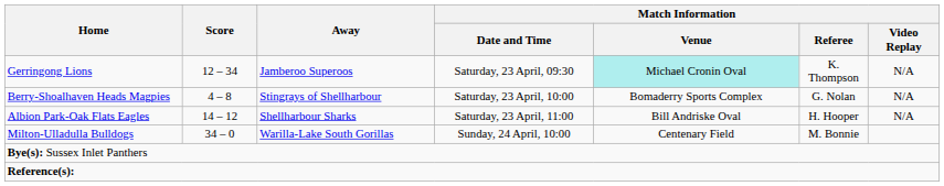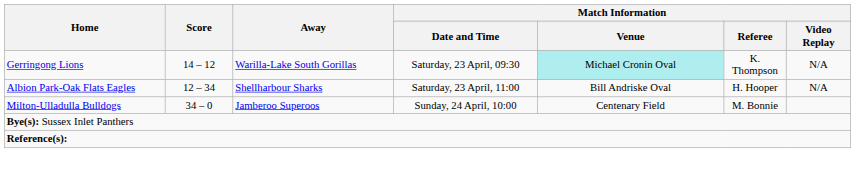 <table class="wikitable" width="100% text-align:center;">
 <tr>
 <th rowspan="2" width="19%">Home</th>
 <th rowspan="2" width="8%">Score</th>
 <th rowspan="2" width="19%">Away</th>
 <th colspan="4">Match Information</th>
 </tr>
 <tr bgcolor="#CCCCCC">
 <th width="17%">Date and Time</th>
 <th width="22%">Venue</th>
 <th>Referee</th>
 <th>Video Replay</th>
 </tr>
 <tr>
 <td> <a href='#'>Gerringong Lions</a></td>
-<td style="text-align:center;">12 – 34</td>
-<td> <a href='#'>Jamberoo Superoos</a></td>
+<td style="text-align:center;">14 – 12</td>
+<td> <a href='#'>Warilla-Lake South Gorillas</a></td>
 <td style="text-align:center;">Saturday, 23 April, 09:30</td>
 <td style="background: paleturquoise; text-align:center;">Michael Cronin Oval</td>
 <td style="text-align:center;">K. Thompson</td>
 <td style="text-align:center;">N/A</td>
 </tr>
 <tr>
-<td> <a href='#'>Berry-Shoalhaven Heads Magpies</a></td>
-<td style="text-align:center;">4 – 8</td>
-<td> <a href='#'>Stingrays of Shellharbour</a></td>
-<td style="text-align:center;">Saturday, 23 April, 10:00</td>
-<td style="text-align:center;">Bomaderry Sports Complex</td>
-<td style="text-align:center;">G. Nolan</td>
-<td style="text-align:center;">N/A</td>
-</tr>
-<tr>
 <td> <a href='#'>Albion Park-Oak Flats Eagles</a></td>
-<td style="text-align:center;">14 – 12</td>
+<td style="text-align:center;">12 – 34</td>
 <td> <a href='#'>Shellharbour Sharks</a></td>
 <td style="text-align:center;">Saturday, 23 April, 11:00</td>
 <td style="text-align:center;">Bill Andriske Oval</td>
 <td style="text-align:center;">H. Hooper</td>
 <td style="text-align:center;">N/A</td>
 </tr>
 <tr>
 <td> <a href='#'>Milton-Ulladulla Bulldogs</a></td>
 <td style="text-align:center;">34 – 0</td>
-<td> <a href='#'>Warilla-Lake South Gorillas</a></td>
+<td> <a href='#'>Jamberoo Superoos</a></td>
 <td style="text-align:center;">Sunday, 24 April, 10:00</td>
 <td style="text-align:center;">Centenary Field</td>
 <td style="text-align:center;">M. Bonnie</td>
 <td style="text-align:center;"></td>
 </tr>
 <tr>
 <td colspan="7"><strong>Bye(s):</strong>  Sussex Inlet Panthers</td>
 </tr>
 <tr>
 <td colspan="7"><strong>Reference(s):</strong></td>
 </tr>
 </table>
